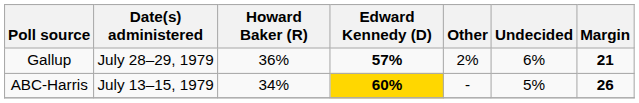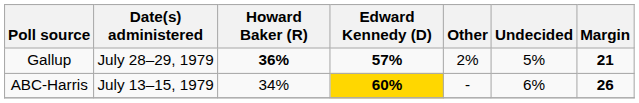 <table class="wikitable sortable" style="text-align:center;font-size:90%;line-height:17px">
 <tr valign= bottom>
 <th>Poll source</th>
 <th>Date(s)<br>administered</th>
 <th class="unsortable" style="width:100px;">Howard<br>Baker (R)</th>
 <th class="unsortable" style="width:100px;">Edward<br>Kennedy (D)</th>
 <th class="unsortable">Other</th>
 <th class="unsortable">Undecided</th>
 <th>Margin</th>
 </tr>
 <tr>
 <td align="center">Gallup</td>
 <td align="center">July 28–29, 1979</td>
-<td align="center">36%</td>
+<td align="center"><strong>36%</strong></td>
 <td><strong>57%</strong></td>
 <td align="center">2%</td>
-<td align="center">6%</td>
+<td align="center">5%</td>
 <td><strong>21</strong></td>
 </tr>
 <tr>
 <td align="center">ABC-Harris</td>
 <td align="center">July 13–15, 1979</td>
 <td align="center">34%</td>
 <td style="background: gold;"><strong>60%</strong></td>
 <td align="center">-</td>
-<td align="center">5%</td>
+<td align="center">6%</td>
 <td><strong>26</strong></td>
 </tr>
 <tr>
 </tr>
 </table>
